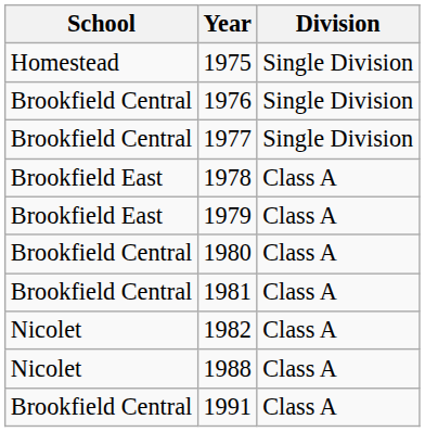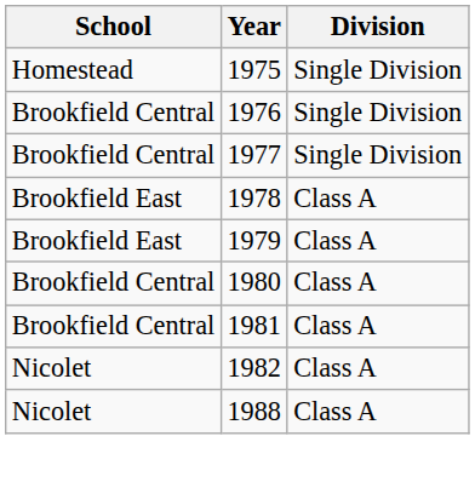 <table class="wikitable">
 <tr>
 <th>School</th>
 <th>Year</th>
 <th>Division</th>
 </tr>
 <tr>
 <td>Homestead</td>
 <td>1975</td>
 <td>Single Division</td>
 </tr>
 <tr>
 <td>Brookfield Central</td>
 <td>1976</td>
 <td>Single Division</td>
 </tr>
 <tr>
 <td>Brookfield Central</td>
 <td>1977</td>
 <td>Single Division</td>
 </tr>
 <tr>
 <td>Brookfield East</td>
 <td>1978</td>
 <td>Class A</td>
 </tr>
 <tr>
 <td>Brookfield East</td>
 <td>1979</td>
 <td>Class A</td>
 </tr>
 <tr>
 <td>Brookfield Central</td>
 <td>1980</td>
 <td>Class A</td>
 </tr>
 <tr>
 <td>Brookfield Central</td>
 <td>1981</td>
 <td>Class A</td>
 </tr>
 <tr>
 <td>Nicolet</td>
 <td>1982</td>
 <td>Class A</td>
 </tr>
 <tr>
 <td>Nicolet</td>
 <td>1988</td>
 <td>Class A</td>
 </tr>
-<tr>
-<td>Brookfield Central</td>
-<td>1991</td>
-<td>Class A</td>
-</tr>
 </table>
